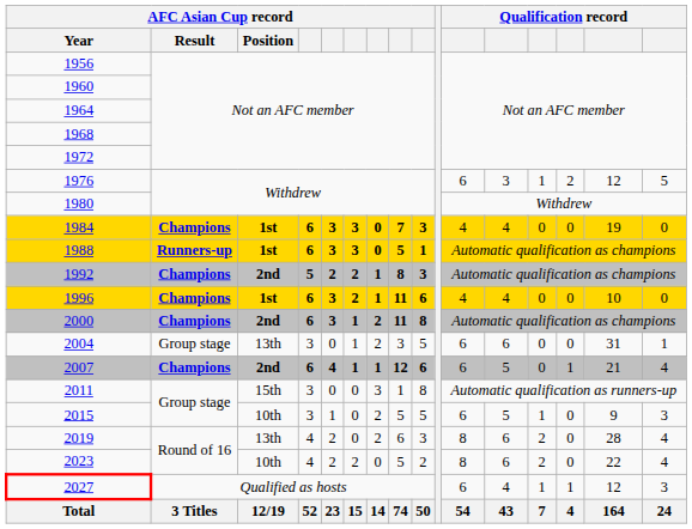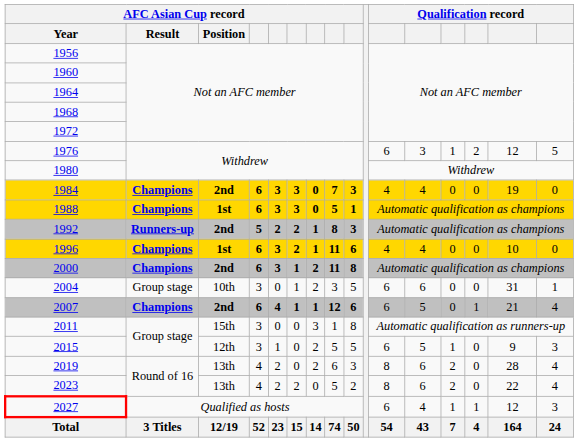 <table class="wikitable" style="text-align: center;">
 <tr>
 <th colspan=9><a href='#'>AFC Asian Cup</a> record</th>
 <th style="width:1%;" rowspan="22"></th>
 <th colspan=6><a href='#'>Qualification</a> record</th>
 </tr>
 <tr>
 <th width=150>Year</th>
 <th>Result</th>
 <th>Position</th>
 <th></th>
 <th></th>
 <th></th>
 <th></th>
 <th></th>
 <th></th>
 <th></th>
 <th></th>
 <th></th>
 <th></th>
 <th></th>
 <th></th>
 </tr>
 <tr>
 <td> <a href='#'>1956</a></td>
 <td rowspan=5 colspan=8><em>Not an AFC member</em></td>
 <td colspan=8 rowspan=5><em>Not an AFC member</em></td>
 </tr>
 <tr>
 <td> <a href='#'>1960</a></td>
 </tr>
 <tr>
 <td> <a href='#'>1964</a></td>
 </tr>
 <tr>
 <td> <a href='#'>1968</a></td>
 </tr>
 <tr>
 <td> <a href='#'>1972</a></td>
 </tr>
 <tr>
 <td> <a href='#'>1976</a></td>
 <td rowspan=2 colspan=8><em>Withdrew</em></td>
 <td>6</td>
 <td>3</td>
 <td>1</td>
 <td>2</td>
 <td>12</td>
 <td>5</td>
 </tr>
 <tr>
 <td> <a href='#'>1980</a></td>
 <td colspan=6><em>Withdrew</em></td>
 </tr>
 <tr style="background:gold;">
 <td> <a href='#'>1984</a></td>
 <td><strong><a href='#'>Champions</a></strong></td>
-<td><strong>1st</strong></td>
+<td><strong>2nd</strong></td>
 <td><strong>6</strong></td>
 <td><strong>3</strong></td>
 <td><strong>3</strong></td>
 <td><strong>0</strong></td>
 <td><strong>7</strong></td>
 <td><strong>3</strong></td>
 <td>4</td>
 <td>4</td>
 <td>0</td>
 <td>0</td>
 <td>19</td>
 <td>0</td>
 </tr>
 <tr style="background:gold;">
 <td> <a href='#'>1988</a></td>
-<td><strong><a href='#'>Runners-up</a></strong></td>
+<td><strong><a href='#'>Champions</a></strong></td>
 <td><strong>1st</strong></td>
 <td><strong>6</strong></td>
 <td><strong>3</strong></td>
 <td><strong>3</strong></td>
 <td><strong>0</strong></td>
 <td><strong>5</strong></td>
 <td><strong>1</strong></td>
 <td colspan=6><em>Automatic qualification as champions</em></td>
 </tr>
 <tr style="background:silver;">
 <td> <a href='#'>1992</a></td>
-<td><strong><a href='#'>Champions</a></strong></td>
+<td><strong><a href='#'>Runners-up</a></strong></td>
 <td><strong>2nd</strong></td>
 <td><strong>5</strong></td>
 <td><strong>2</strong></td>
 <td><strong>2</strong></td>
 <td><strong>1</strong></td>
 <td><strong>8</strong></td>
 <td><strong>3</strong></td>
 <td colspan=6><em>Automatic qualification as champions</em></td>
 </tr>
 <tr style="background:gold;">
 <td> <a href='#'>1996</a></td>
 <td><strong><a href='#'>Champions</a> </strong></td>
 <td><strong>1st</strong></td>
 <td><strong>6</strong></td>
 <td><strong>3</strong></td>
 <td><strong>2</strong></td>
 <td><strong>1</strong></td>
 <td><strong>11</strong></td>
 <td><strong>6</strong></td>
 <td>4</td>
 <td>4</td>
 <td>0</td>
 <td>0</td>
 <td>10</td>
 <td>0</td>
 </tr>
 <tr style="background:silver;">
 <td> <a href='#'>2000</a></td>
 <td><strong><a href='#'>Champions</a> </strong></td>
 <td><strong>2nd</strong></td>
 <td><strong>6</strong></td>
 <td><strong>3</strong></td>
 <td><strong>1</strong></td>
 <td><strong>2</strong></td>
 <td><strong>11</strong></td>
 <td><strong>8</strong></td>
 <td colspan=6><em>Automatic qualification as champions</em></td>
 </tr>
 <tr>
 <td> <a href='#'>2004</a></td>
 <td>Group stage</td>
-<td>13th</td>
+<td>10th</td>
 <td>3</td>
 <td>0</td>
 <td>1</td>
 <td>2</td>
 <td>3</td>
 <td>5</td>
 <td>6</td>
 <td>6</td>
 <td>0</td>
 <td>0</td>
 <td>31</td>
 <td>1</td>
 </tr>
 <tr style="background:silver;">
 <td>    <a href='#'>2007</a></td>
 <td><strong><a href='#'>Champions</a></strong></td>
 <td><strong>2nd</strong></td>
 <td><strong>6</strong></td>
 <td><strong>4</strong></td>
 <td><strong>1</strong></td>
 <td><strong>1</strong></td>
 <td><strong>12</strong></td>
 <td><strong>6</strong></td>
 <td>6</td>
 <td>5</td>
 <td>0</td>
 <td>1</td>
 <td>21</td>
 <td>4</td>
 </tr>
 <tr>
 <td> <a href='#'>2011</a></td>
 <td rowspan=2>Group stage</td>
 <td>15th</td>
 <td>3</td>
 <td>0</td>
 <td>0</td>
 <td>3</td>
 <td>1</td>
 <td>8</td>
 <td colspan=6><em>Automatic qualification as runners-up</em></td>
 </tr>
 <tr>
 <td> <a href='#'>2015</a></td>
-<td>10th</td>
+<td>12th</td>
 <td>3</td>
 <td>1</td>
 <td>0</td>
 <td>2</td>
 <td>5</td>
 <td>5</td>
 <td>6</td>
 <td>5</td>
 <td>1</td>
 <td>0</td>
 <td>9</td>
 <td>3</td>
 </tr>
 <tr>
 <td> <a href='#'>2019</a></td>
 <td rowspan=2>Round of 16</td>
 <td>13th</td>
 <td>4</td>
 <td>2</td>
 <td>0</td>
 <td>2</td>
 <td>6</td>
 <td>3</td>
 <td>8</td>
 <td>6</td>
 <td>2</td>
 <td>0</td>
 <td>28</td>
 <td>4</td>
 </tr>
 <tr>
 <td> <a href='#'>2023</a></td>
-<td>10th</td>
+<td>13th</td>
 <td>4</td>
 <td>2</td>
 <td>2</td>
 <td>0</td>
 <td>5</td>
 <td>2</td>
 <td>8</td>
 <td>6</td>
 <td>2</td>
 <td>0</td>
 <td>22</td>
 <td>4</td>
 </tr>
 <tr>
 <td style="border: 3px solid red"> <a href='#'>2027</a></td>
 <td colspan="8"><em>Qualified as hosts</em></td>
 <td>6</td>
 <td>4</td>
 <td>1</td>
 <td>1</td>
 <td>12</td>
 <td>3</td>
 </tr>
 <tr>
 <th>Total</th>
 <th>3 Titles</th>
 <th>12/19</th>
 <th>52</th>
 <th>23</th>
 <th>15</th>
 <th>14</th>
 <th>74</th>
 <th>50</th>
 <th>54</th>
 <th>43</th>
 <th>7</th>
 <th>4</th>
 <th>164</th>
 <th>24</th>
 </tr>
 </table>
